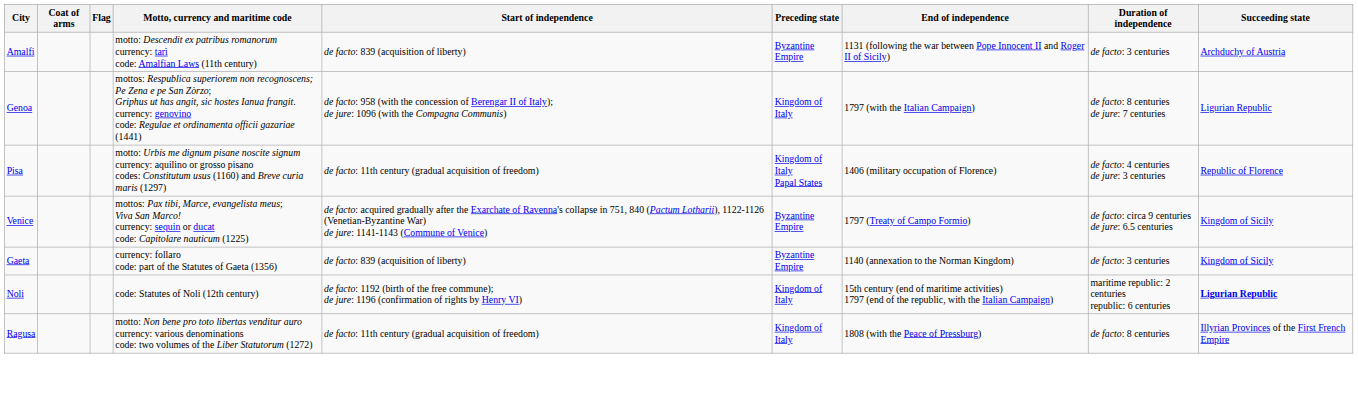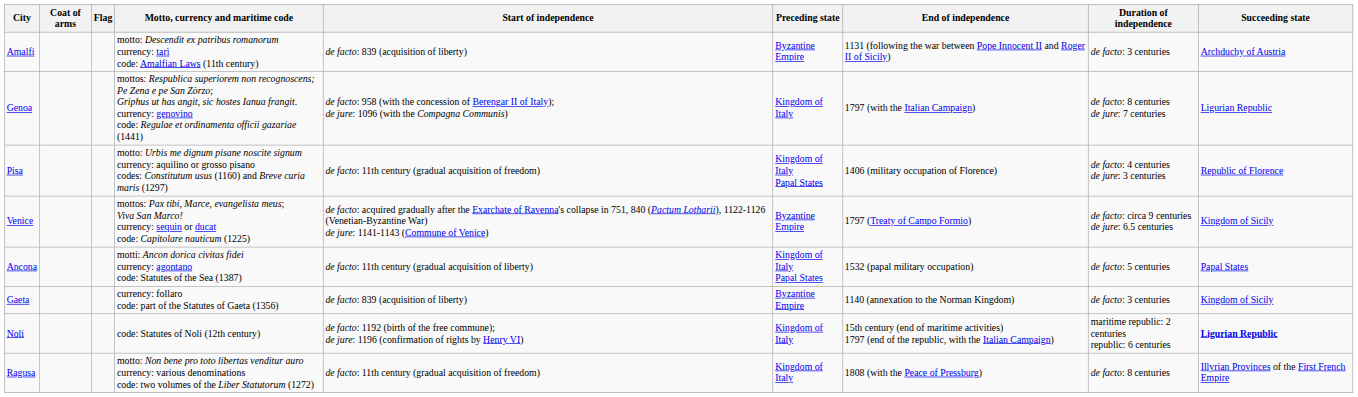 <table class="wikitable" style="font-size:90%;width:100%;margin:auto;clear:both;text-align:left;">
 <tr bgcolor="#CCCCCC">
 <th>City</th>
 <th>Coat of arms</th>
 <th>Flag</th>
 <th>Motto, currency and maritime code</th>
 <th>Start of independence</th>
 <th>Preceding state</th>
 <th>End of independence</th>
 <th>Duration of independence</th>
 <th>Succeeding state</th>
 </tr>
 <tr>
 <td><a href='#'>Amalfi</a></td>
 <td></td>
 <td></td>
 <td>motto: <em>Descendit ex patribus romanorum</em><br>currency: <a href='#'>tarì</a><br>code: <a href='#'>Amalfian Laws</a> (11th century)</td>
 <td><em>de facto</em>: 839 (acquisition of liberty)</td>
 <td> <a href='#'>Byzantine Empire</a></td>
 <td>1131 (following the war between <a href='#'>Pope Innocent II</a> and <a href='#'>Roger II of Sicily</a>)</td>
 <td><em>de facto</em>: 3 centuries</td>
 <td> <a href='#'>Archduchy of Austria</a></td>
 </tr>
 <tr>
 <td><a href='#'>Genoa</a></td>
 <td></td>
 <td></td>
 <td>mottos: <em>Respublica superiorem non recognoscens;</em><br><em>Pe Zena e pe San Zòrzo</em>;<br><em>Griphus ut has angit, sic hostes Ianua frangit</em>.<br>currency: <a href='#'>genovino</a><br>code: <em>Regulae et ordinamenta officii gazariae</em> (1441)</td>
 <td><em>de facto</em>: 958 (with the concession of <a href='#'>Berengar II of Italy</a>);<br><em>de jure</em>: 1096 (with the <em>Compagna Communis</em>)</td>
 <td><a href='#'>Kingdom of Italy</a></td>
 <td>1797 (with the <a href='#'>Italian Campaign</a>)</td>
 <td><em>de facto</em>: 8 centuries<br><em>de jure</em>: 7 centuries</td>
 <td> <a href='#'>Ligurian Republic</a></td>
 </tr>
 <tr>
 <td><a href='#'>Pisa</a></td>
 <td></td>
 <td></td>
 <td>motto: <em>Urbis me dignum pisane noscite signum</em><br>currency: aquilino or grosso pisano<br>codes: <em>Constitutum usus</em> (1160) and <em>Breve curia maris</em> (1297)</td>
 <td><em>de facto</em>: 11th century (gradual acquisition of freedom)</td>
 <td><a href='#'>Kingdom of Italy</a><br> <a href='#'>Papal States</a></td>
 <td>1406 (military occupation of Florence)</td>
 <td><em>de facto</em>: 4 centuries<br><em>de jure</em>: 3 centuries</td>
 <td> <a href='#'>Republic of Florence</a></td>
 </tr>
 <tr>
 <td><a href='#'>Venice</a></td>
 <td></td>
 <td></td>
 <td>mottos: <em>Pax tibi, Marce, evangelista meus</em>;<br><em>Viva San Marco!</em><br>currency: <a href='#'>sequin</a> or <a href='#'>ducat</a><br>code: <em>Capitolare nauticum</em> (1225)</td>
 <td><em>de facto</em>: acquired gradually after the <a href='#'>Exarchate of Ravenna</a>'s collapse in 751, 840 (<em><a href='#'>Pactum Lotharii</a></em>), 1122-1126 (Venetian-Byzantine War)<br><em>de jure</em>: 1141-1143 (<a href='#'>Commune of Venice</a>)</td>
 <td> <a href='#'>Byzantine Empire</a></td>
 <td>1797 (<a href='#'>Treaty of Campo Formio</a>)</td>
 <td><em>de facto</em>: circa 9 centuries<br><em>de jure</em>: 6.5 centuries</td>
 <td><a href='#'>Kingdom of Sicily</a></td>
 </tr>
 <tr>
+<td><a href='#'>Ancona</a></td>
+<td></td>
+<td></td>
+<td>motti: <em>Ancon dorica civitas fidei</em><br>currency: <a href='#'>agontano</a><br>code: Statutes of the Sea (1387)</td>
+<td><em>de facto</em>: 11th century (gradual acquisition of liberty)</td>
+<td><a href='#'>Kingdom of Italy</a><br> <a href='#'>Papal States</a></td>
+<td>1532 (papal military occupation)</td>
+<td><em>de facto</em>: 5 centuries</td>
+<td> <a href='#'>Papal States</a></td>
+</tr>
+<tr>
 <td><a href='#'>Gaeta</a></td>
 <td></td>
 <td></td>
 <td>currency: follaro<br>code: part of the Statutes of Gaeta (1356)</td>
 <td><em>de facto</em>: 839 (acquisition of liberty)</td>
 <td> <a href='#'>Byzantine Empire</a></td>
 <td>1140 (annexation to the Norman Kingdom)</td>
 <td><em>de facto</em>: 3 centuries</td>
 <td><a href='#'>Kingdom of Sicily</a></td>
 </tr>
 <tr>
 <td><a href='#'>Noli</a></td>
 <td></td>
 <td></td>
 <td>code: Statutes of Noli (12th century)</td>
 <td><em>de facto</em>: 1192 (birth of the free commune);<br><em>de jure</em>: 1196 (confirmation of rights by <a href='#'>Henry VI</a>)</td>
 <td><a href='#'>Kingdom of Italy</a></td>
 <td>15th century (end of maritime activities)<br>1797 (end of the republic, with the <a href='#'>Italian Campaign</a>)</td>
 <td>maritime republic: 2 centuries<br>republic: 6 centuries</td>
 <td><strong> <a href='#'>Ligurian Republic</a></strong></td>
 </tr>
 <tr>
 <td><a href='#'>Ragusa</a></td>
 <td></td>
 <td></td>
 <td>motto: <em>Non bene pro toto libertas venditur auro</em><br>currency: various denominations<br>code: two volumes of the <em>Liber Statutorum</em> (1272)</td>
 <td><em>de facto</em>: 11th century (gradual acquisition of freedom)</td>
 <td><a href='#'>Kingdom of Italy</a></td>
 <td>1808 (with the <a href='#'>Peace of Pressburg</a>)</td>
 <td><em>de facto</em>: 8 centuries</td>
 <td> <a href='#'>Illyrian Provinces</a> of the <a href='#'>First French Empire</a></td>
 </tr>
 </table>
